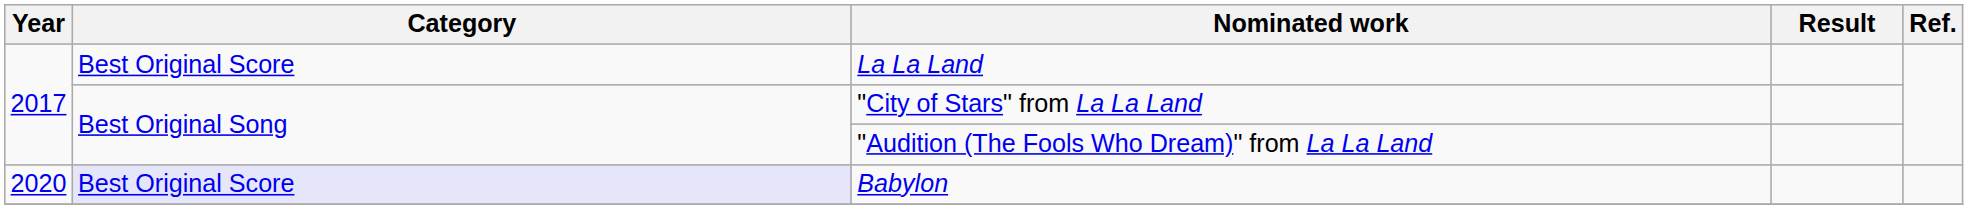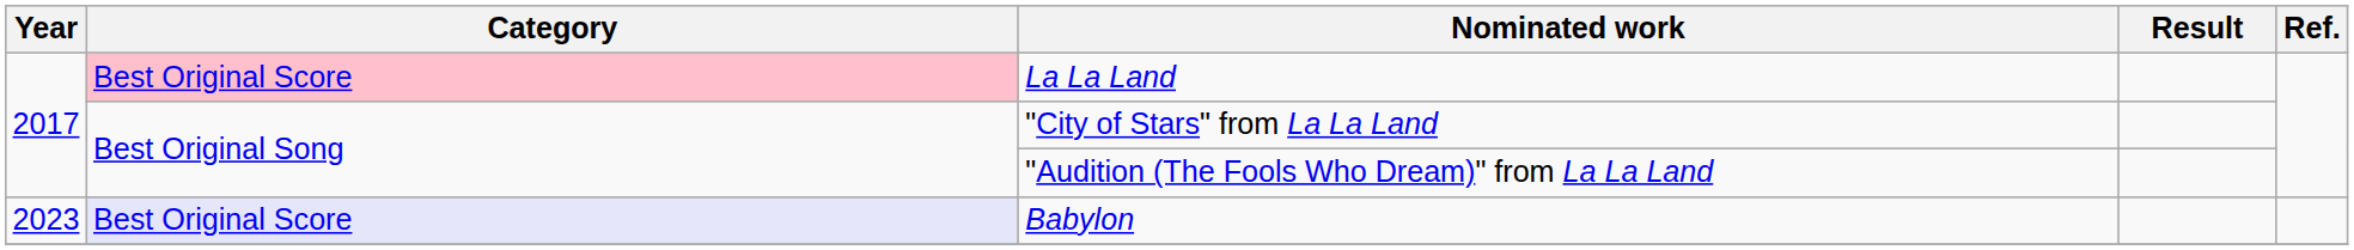 <table class=wikitable>
 <tr>
 <th scope="col" style="width:1em;">Year</th>
 <th scope="col" style="width:33em;">Category</th>
 <th scope="col" style="width:39em;">Nominated work</th>
 <th scope="col" style="width:5em;">Result</th>
 <th scope="col" style="width:1em;">Ref.</th>
 </tr>
 <tr>
 <td rowspan="3"><a href='#'>2017</a></td>
-<td><a href='#'>Best Original Score</a></td>
+<td style="background: pink;"><a href='#'>Best Original Score</a></td>
 <td><em><a href='#'>La La Land</a></em></td>
 <td></td>
 <td rowspan="3" style="text-align:center;"></td>
 </tr>
 <tr>
 <td rowspan="2"><a href='#'>Best Original Song</a></td>
 <td>"<a href='#'>City of Stars</a>" from <em><a href='#'>La La Land</a></em></td>
 <td></td>
 </tr>
 <tr>
 <td>"<a href='#'>Audition (The Fools Who Dream)</a>" from <em><a href='#'>La La Land</a></em></td>
 <td></td>
 </tr>
 <tr>
-<td><a href='#'>2020</a></td>
+<td><a href='#'>2023</a></td>
 <td style="background: lavender;"><a href='#'>Best Original Score</a></td>
 <td><em><a href='#'>Babylon</a></em></td>
 <td></td>
 <td></td>
 </tr>
 <tr>
 </tr>
 </table>
